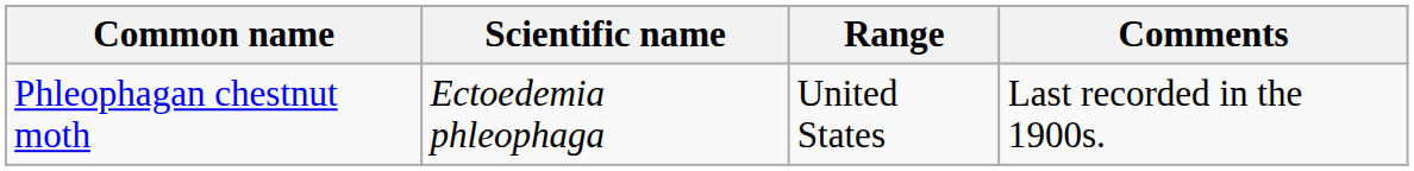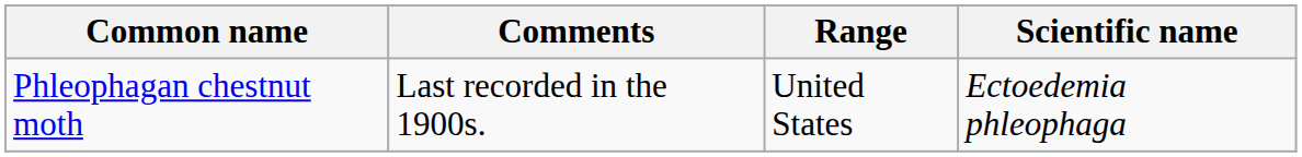 <table class="wikitable">
 <tr>
 <th>Common name</th>
+<th class="unsortable">Comments</th>
+<th>Range</th>
 <th>Scientific name</th>
-<th>Range</th>
-<th class="unsortable">Comments</th>
 </tr>
 <tr>
 <td><a href='#'>Phleophagan chestnut moth</a></td>
+<td>Last recorded in the 1900s.</td>
+<td>United States</td>
 <td><em>Ectoedemia phleophaga</em></td>
-<td>United States</td>
-<td>Last recorded in the 1900s.</td>
 </tr>
 </table>
